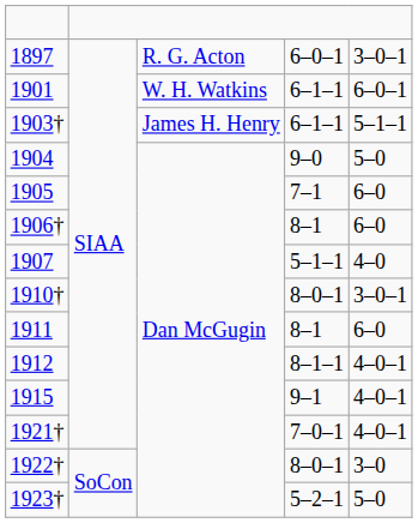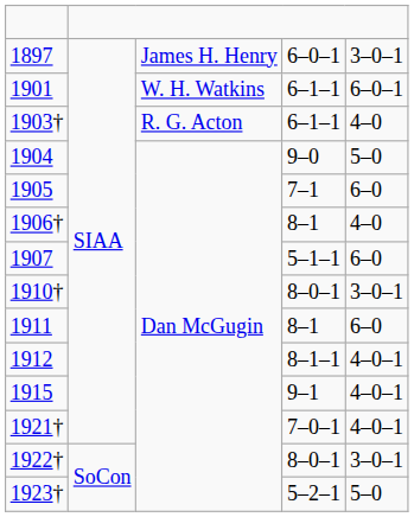 <table class="wikitable">
 <tr>
 <td><br></td>
 </tr>
 <tr>
 <td><a href='#'>1897</a></td>
 <td rowspan="12"><a href='#'>SIAA</a></td>
-<td><a href='#'>R. G. Acton</a></td>
+<td><a href='#'>James H. Henry</a></td>
 <td>6–0–1</td>
 <td>3–0–1</td>
 </tr>
 <tr>
 <td><a href='#'>1901</a></td>
 <td><a href='#'>W. H. Watkins</a></td>
 <td>6–1–1</td>
 <td>6–0–1</td>
 </tr>
 <tr>
 <td><a href='#'>1903</a>†</td>
-<td><a href='#'>James H. Henry</a></td>
+<td><a href='#'>R. G. Acton</a></td>
 <td>6–1–1</td>
-<td>5–1–1</td>
+<td>4–0</td>
 </tr>
 <tr>
 <td><a href='#'>1904</a></td>
 <td rowspan="11"><a href='#'>Dan McGugin</a></td>
 <td>9–0</td>
 <td>5–0</td>
 </tr>
 <tr>
 <td><a href='#'>1905</a></td>
 <td>7–1</td>
 <td>6–0</td>
 </tr>
 <tr>
 <td><a href='#'>1906</a>†</td>
 <td>8–1</td>
-<td>6–0</td>
+<td>4–0</td>
 </tr>
 <tr>
 <td><a href='#'>1907</a></td>
 <td>5–1–1</td>
-<td>4–0</td>
+<td>6–0</td>
 </tr>
 <tr>
 <td><a href='#'>1910</a>†</td>
 <td>8–0–1</td>
 <td>3–0–1</td>
 </tr>
 <tr>
 <td><a href='#'>1911</a></td>
 <td>8–1</td>
 <td>6–0</td>
 </tr>
 <tr>
 <td><a href='#'>1912</a></td>
 <td>8–1–1</td>
 <td>4–0–1</td>
 </tr>
 <tr>
 <td><a href='#'>1915</a></td>
 <td>9–1</td>
 <td>4–0–1</td>
 </tr>
 <tr>
 <td><a href='#'>1921</a>†</td>
 <td>7–0–1</td>
 <td>4–0–1</td>
 </tr>
 <tr>
 <td><a href='#'>1922</a>†</td>
 <td rowspan="2"><a href='#'>SoCon</a></td>
 <td>8–0–1</td>
-<td>3–0</td>
+<td>3–0–1</td>
 </tr>
 <tr>
 <td><a href='#'>1923</a>†</td>
 <td>5–2–1</td>
 <td>5–0</td>
 </tr>
 </table>
